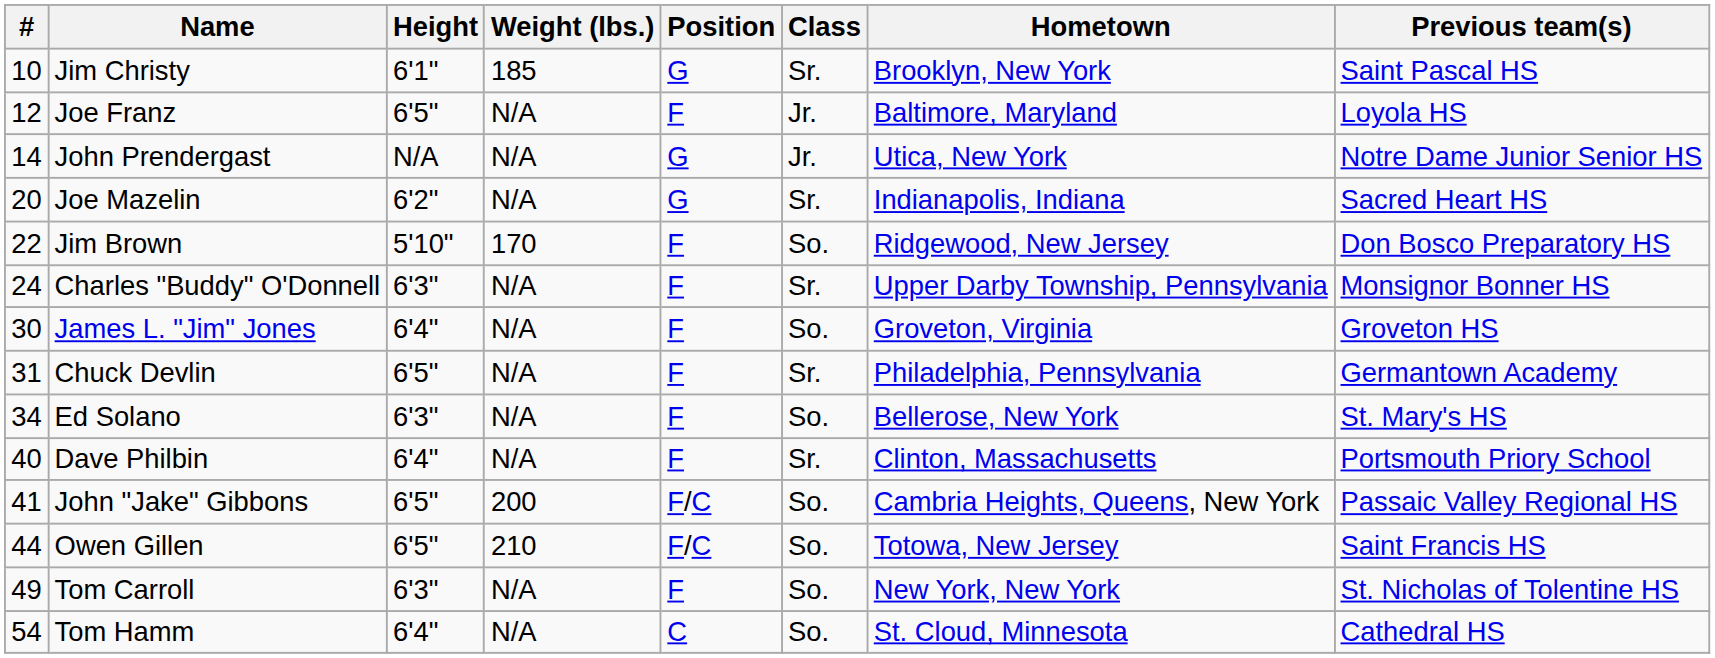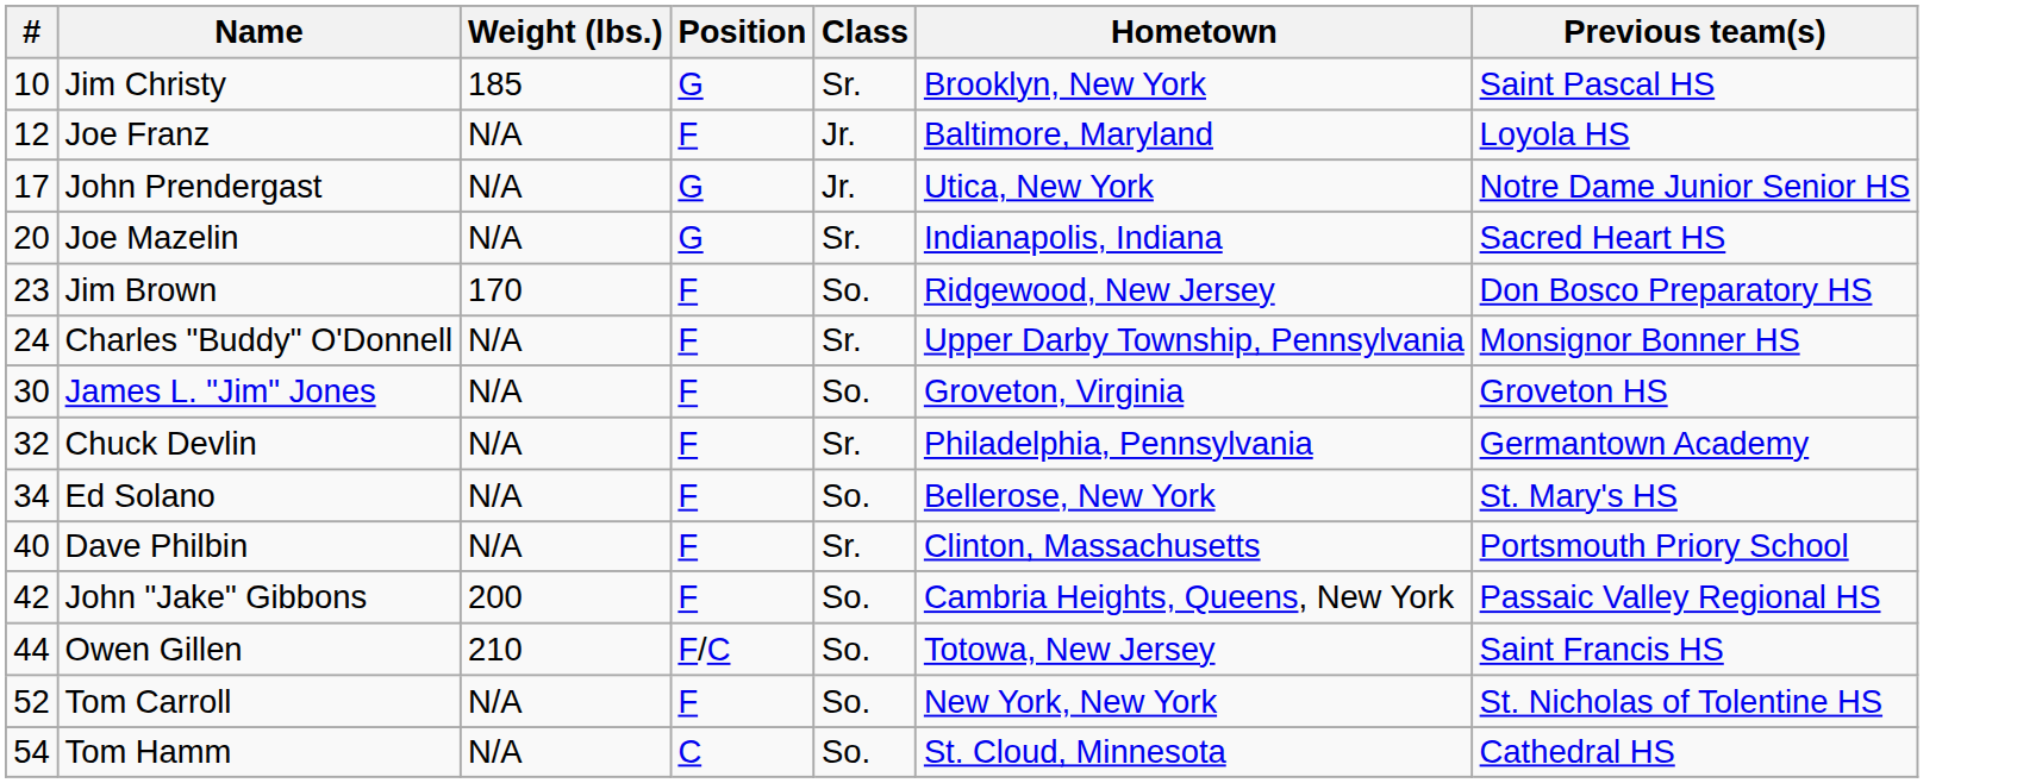 <table class="wikitable" style="font-size: 90%">
 <tr>
 <th>#</th>
 <th>Name</th>
-<th>Height</th>
 <th>Weight (lbs.)</th>
 <th>Position</th>
 <th>Class</th>
 <th>Hometown</th>
 <th>Previous team(s)</th>
 </tr>
 <tr>
 <td>10</td>
 <td>Jim Christy</td>
-<td>6'1"</td>
 <td>185</td>
 <td><a href='#'>G</a></td>
 <td>Sr.</td>
 <td><a href='#'>Brooklyn, New York</a></td>
 <td><a href='#'>Saint Pascal HS</a></td>
 </tr>
 <tr>
 <td>12</td>
 <td>Joe Franz</td>
-<td>6'5"</td>
 <td>N/A</td>
 <td><a href='#'>F</a></td>
 <td>Jr.</td>
 <td><a href='#'>Baltimore, Maryland</a></td>
 <td><a href='#'>Loyola HS</a></td>
 </tr>
 <tr>
-<td>14</td>
+<td>17</td>
 <td>John Prendergast</td>
-<td>N/A</td>
 <td>N/A</td>
 <td><a href='#'>G</a></td>
 <td>Jr.</td>
 <td><a href='#'>Utica, New York</a></td>
 <td><a href='#'>Notre Dame Junior Senior HS</a></td>
 </tr>
 <tr>
 <td>20</td>
 <td>Joe Mazelin</td>
-<td>6'2"</td>
 <td>N/A</td>
 <td><a href='#'>G</a></td>
 <td>Sr.</td>
 <td><a href='#'>Indianapolis, Indiana</a></td>
 <td><a href='#'>Sacred Heart HS</a></td>
 </tr>
 <tr>
-<td>22</td>
+<td>23</td>
 <td>Jim Brown</td>
-<td>5'10"</td>
 <td>170</td>
 <td><a href='#'>F</a></td>
 <td>So.</td>
 <td><a href='#'>Ridgewood, New Jersey</a></td>
 <td><a href='#'>Don Bosco Preparatory HS</a></td>
 </tr>
 <tr>
 <td>24</td>
 <td>Charles "Buddy" O'Donnell</td>
-<td>6'3"</td>
 <td>N/A</td>
 <td><a href='#'>F</a></td>
 <td>Sr.</td>
 <td><a href='#'>Upper Darby Township, Pennsylvania</a></td>
 <td><a href='#'>Monsignor Bonner HS</a></td>
 </tr>
 <tr>
 <td>30</td>
 <td><a href='#'>James L. "Jim" Jones</a></td>
-<td>6'4"</td>
 <td>N/A</td>
 <td><a href='#'>F</a></td>
 <td>So.</td>
 <td><a href='#'>Groveton, Virginia</a></td>
 <td><a href='#'>Groveton HS</a></td>
 </tr>
 <tr>
-<td>31</td>
+<td>32</td>
 <td>Chuck Devlin</td>
-<td>6'5"</td>
 <td>N/A</td>
 <td><a href='#'>F</a></td>
 <td>Sr.</td>
 <td><a href='#'>Philadelphia, Pennsylvania</a></td>
 <td><a href='#'>Germantown Academy</a></td>
 </tr>
 <tr>
 <td>34</td>
 <td>Ed Solano</td>
-<td>6'3"</td>
 <td>N/A</td>
 <td><a href='#'>F</a></td>
 <td>So.</td>
 <td><a href='#'>Bellerose, New York</a></td>
 <td><a href='#'>St. Mary's HS</a></td>
 </tr>
 <tr>
 <td>40</td>
 <td>Dave Philbin</td>
-<td>6'4"</td>
 <td>N/A</td>
 <td><a href='#'>F</a></td>
 <td>Sr.</td>
 <td><a href='#'>Clinton, Massachusetts</a></td>
 <td><a href='#'>Portsmouth Priory School</a></td>
 </tr>
 <tr>
-<td>41</td>
+<td>42</td>
 <td>John "Jake" Gibbons</td>
-<td>6'5"</td>
 <td>200</td>
-<td><a href='#'>F</a>/<a href='#'>C</a></td>
+<td><a href='#'>F</a></td>
 <td>So.</td>
 <td><a href='#'>Cambria Heights, Queens</a>,  New York</td>
 <td><a href='#'>Passaic Valley Regional HS</a></td>
 </tr>
 <tr>
 <td>44</td>
 <td>Owen Gillen</td>
-<td>6'5"</td>
 <td>210</td>
 <td><a href='#'>F</a>/<a href='#'>C</a></td>
 <td>So.</td>
 <td><a href='#'>Totowa, New Jersey</a></td>
 <td><a href='#'>Saint Francis HS</a></td>
 </tr>
 <tr>
-<td>49</td>
+<td>52</td>
 <td>Tom Carroll</td>
-<td>6'3"</td>
 <td>N/A</td>
 <td><a href='#'>F</a></td>
 <td>So.</td>
 <td><a href='#'>New York, New York</a></td>
 <td><a href='#'>St. Nicholas of Tolentine HS</a></td>
 </tr>
 <tr>
 <td>54</td>
 <td>Tom Hamm</td>
-<td>6'4"</td>
 <td>N/A</td>
 <td><a href='#'>C</a></td>
 <td>So.</td>
 <td><a href='#'>St. Cloud, Minnesota</a></td>
 <td><a href='#'>Cathedral HS</a></td>
 </tr>
 </table>
